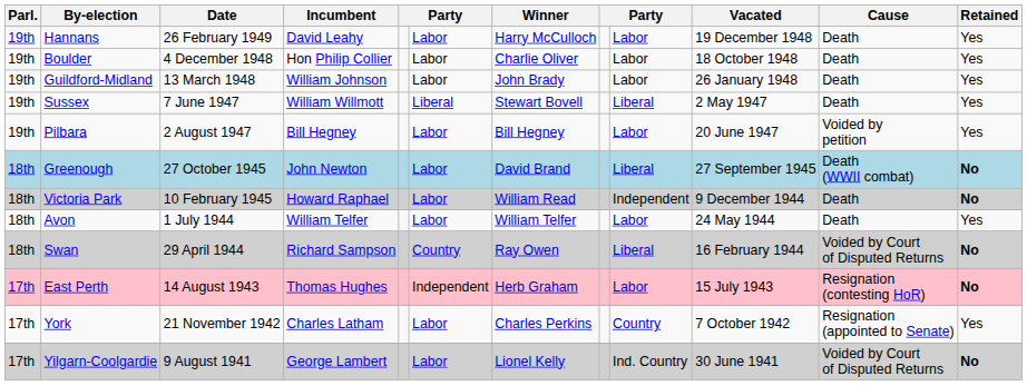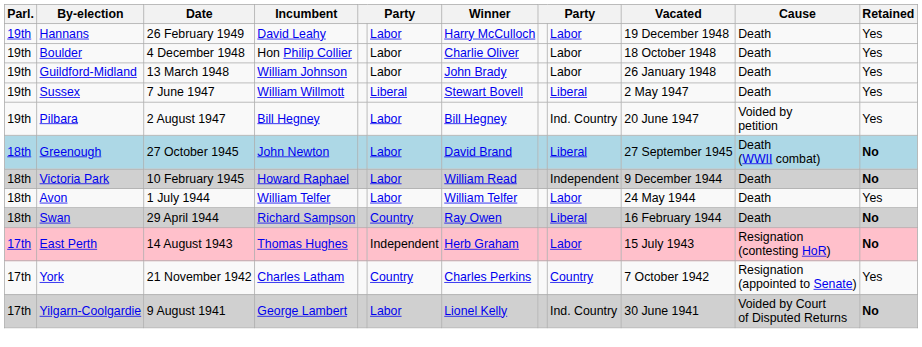 <table class="wikitable">
 <tr>
 <th>Parl.</th>
 <th>By-election</th>
 <th>Date</th>
 <th>Incumbent</th>
 <th colspan=2>Party</th>
 <th>Winner</th>
 <th colspan=2>Party</th>
 <th>Vacated</th>
 <th>Cause</th>
 <th>Retained</th>
 </tr>
 <tr>
 <td><a href='#'>19th</a></td>
 <td><a href='#'>Hannans</a></td>
 <td>26 February 1949</td>
 <td><a href='#'>David Leahy</a></td>
 <td> </td>
 <td><a href='#'>Labor</a></td>
 <td><a href='#'>Harry McCulloch</a></td>
 <td> </td>
 <td><a href='#'>Labor</a></td>
 <td>19 December 1948</td>
 <td>Death</td>
 <td>Yes</td>
 </tr>
 <tr>
 <td>19th</td>
 <td><a href='#'>Boulder</a></td>
 <td>4 December 1948</td>
 <td>Hon <a href='#'>Philip Collier</a></td>
 <td> </td>
 <td>Labor</td>
 <td><a href='#'>Charlie Oliver</a></td>
 <td> </td>
 <td>Labor</td>
 <td>18 October 1948</td>
 <td>Death</td>
 <td>Yes</td>
 </tr>
 <tr>
 <td>19th</td>
 <td><a href='#'>Guildford-Midland</a></td>
 <td>13 March 1948</td>
 <td><a href='#'>William Johnson</a></td>
 <td> </td>
 <td>Labor</td>
 <td><a href='#'>John Brady</a></td>
 <td> </td>
 <td>Labor</td>
 <td>26 January 1948</td>
 <td>Death</td>
 <td>Yes</td>
 </tr>
 <tr>
 <td>19th</td>
 <td><a href='#'>Sussex</a></td>
 <td>7 June 1947</td>
 <td><a href='#'>William Willmott</a></td>
 <td> </td>
 <td><a href='#'>Liberal</a></td>
 <td><a href='#'>Stewart Bovell</a></td>
 <td> </td>
 <td><a href='#'>Liberal</a></td>
 <td>2 May 1947</td>
 <td>Death</td>
 <td>Yes</td>
 </tr>
 <tr>
 <td>19th</td>
 <td><a href='#'>Pilbara</a></td>
 <td>2 August 1947</td>
 <td><a href='#'>Bill Hegney</a></td>
 <td> </td>
 <td><a href='#'>Labor</a></td>
 <td><a href='#'>Bill Hegney</a></td>
 <td> </td>
-<td><a href='#'>Labor</a></td>
+<td>Ind. Country</td>
 <td>20 June 1947</td>
 <td>Voided by<br>petition</td>
 <td>Yes</td>
 </tr>
 <tr bgcolor="lightblue">
 <td><a href='#'>18th</a></td>
 <td><a href='#'>Greenough</a></td>
 <td>27 October 1945</td>
 <td><a href='#'>John Newton</a></td>
 <td> </td>
 <td><a href='#'>Labor</a></td>
 <td><a href='#'>David Brand</a></td>
 <td> </td>
 <td><a href='#'>Liberal</a></td>
 <td>27 September 1945</td>
 <td>Death<br>(<a href='#'>WWII</a> combat)</td>
 <td><strong>No</strong></td>
 </tr>
 <tr bgcolor="#d0d0d0">
 <td>18th</td>
 <td><a href='#'>Victoria Park</a></td>
 <td>10 February 1945</td>
 <td><a href='#'>Howard Raphael</a></td>
 <td> </td>
 <td><a href='#'>Labor</a></td>
 <td><a href='#'>William Read</a></td>
 <td> </td>
 <td>Independent</td>
 <td>9 December 1944</td>
 <td>Death</td>
 <td><strong>No</strong></td>
 </tr>
 <tr>
 <td>18th</td>
 <td><a href='#'>Avon</a></td>
 <td>1 July 1944</td>
 <td><a href='#'>William Telfer</a></td>
 <td> </td>
 <td><a href='#'>Labor</a></td>
 <td><a href='#'>William Telfer</a></td>
 <td> </td>
 <td><a href='#'>Labor</a></td>
 <td>24 May 1944</td>
 <td>Death</td>
 <td>Yes</td>
 </tr>
 <tr bgcolor="#d0d0d0">
 <td>18th</td>
 <td><a href='#'>Swan</a></td>
 <td>29 April 1944</td>
 <td><a href='#'>Richard Sampson</a></td>
 <td> </td>
 <td><a href='#'>Country</a></td>
 <td><a href='#'>Ray Owen</a></td>
 <td> </td>
 <td><a href='#'>Liberal</a></td>
 <td>16 February 1944</td>
-<td>Voided by Court<br>of Disputed Returns</td>
+<td>Death</td>
 <td><strong>No</strong></td>
 </tr>
 <tr bgcolor="pink">
 <td><a href='#'>17th</a></td>
 <td><a href='#'>East Perth</a></td>
 <td>14 August 1943</td>
 <td><a href='#'>Thomas Hughes</a></td>
 <td> </td>
 <td>Independent</td>
 <td><a href='#'>Herb Graham</a></td>
 <td> </td>
 <td><a href='#'>Labor</a></td>
 <td>15 July 1943</td>
 <td>Resignation<br>(contesting <a href='#'>HoR</a>)</td>
 <td><strong>No</strong></td>
 </tr>
 <tr>
 <td>17th</td>
 <td><a href='#'>York</a></td>
 <td>21 November 1942</td>
 <td><a href='#'>Charles Latham</a></td>
 <td> </td>
-<td><a href='#'>Labor</a></td>
+<td><a href='#'>Country</a></td>
 <td><a href='#'>Charles Perkins</a></td>
 <td> </td>
 <td><a href='#'>Country</a></td>
 <td>7 October 1942</td>
 <td>Resignation<br>(appointed to <a href='#'>Senate</a>)</td>
 <td>Yes</td>
 </tr>
 <tr bgcolor="#d0d0d0">
 <td>17th</td>
 <td><a href='#'>Yilgarn-Coolgardie</a></td>
 <td>9 August 1941</td>
 <td><a href='#'>George Lambert</a></td>
 <td> </td>
 <td><a href='#'>Labor</a></td>
 <td><a href='#'>Lionel Kelly</a></td>
 <td> </td>
 <td>Ind. Country</td>
 <td>30 June 1941</td>
 <td>Voided by Court<br>of Disputed Returns</td>
 <td><strong>No</strong></td>
 </tr>
 </table>
